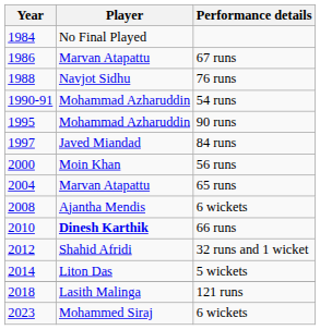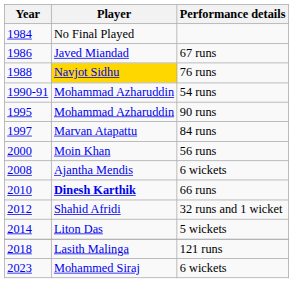 <table class="wikitable" style="text-align:left;">
 <tr>
 <th>Year</th>
 <th>Player</th>
 <th>Performance details</th>
 </tr>
 <tr>
 <td><a href='#'>1984</a></td>
 <td>No Final Played</td>
 <td></td>
 </tr>
 <tr>
 <td><a href='#'>1986</a></td>
-<td> <a href='#'>Marvan Atapattu</a></td>
+<td> <a href='#'>Javed Miandad</a></td>
 <td>67 runs</td>
 </tr>
 <tr>
 <td><a href='#'>1988</a></td>
-<td> <a href='#'>Navjot Sidhu</a></td>
+<td style="background: gold;"> <a href='#'>Navjot Sidhu</a></td>
 <td>76 runs</td>
 </tr>
 <tr>
 <td><a href='#'>1990-91</a></td>
 <td> <a href='#'>Mohammad Azharuddin</a></td>
 <td>54 runs</td>
 </tr>
 <tr>
 <td><a href='#'>1995</a></td>
 <td> <a href='#'>Mohammad Azharuddin</a></td>
 <td>90 runs</td>
 </tr>
 <tr>
 <td><a href='#'>1997</a></td>
-<td> <a href='#'>Javed Miandad</a></td>
+<td> <a href='#'>Marvan Atapattu</a></td>
 <td>84 runs</td>
 </tr>
 <tr>
 <td><a href='#'>2000</a></td>
 <td> <a href='#'>Moin Khan</a></td>
 <td>56 runs</td>
-</tr>
-<tr>
-<td><a href='#'>2004</a></td>
-<td> <a href='#'>Marvan Atapattu</a></td>
-<td>65 runs</td>
 </tr>
 <tr>
 <td><a href='#'>2008</a></td>
 <td> <a href='#'>Ajantha Mendis</a></td>
 <td>6 wickets</td>
 </tr>
 <tr>
 <td><a href='#'>2010</a></td>
 <td><strong> <a href='#'>Dinesh Karthik</a></strong></td>
 <td>66 runs</td>
 </tr>
 <tr>
 <td><a href='#'>2012</a></td>
 <td> <a href='#'>Shahid Afridi</a></td>
 <td>32 runs and 1 wicket</td>
 </tr>
 <tr>
 <td><a href='#'>2014</a></td>
 <td> <a href='#'>Liton Das</a></td>
 <td>5 wickets</td>
 </tr>
 <tr>
 </tr>
 <tr>
 <td><a href='#'>2018</a></td>
 <td> <a href='#'>Lasith Malinga</a></td>
 <td>121 runs</td>
 </tr>
 <tr>
 <td><a href='#'>2023</a></td>
 <td> <a href='#'>Mohammed Siraj</a></td>
 <td>6 wickets</td>
 </tr>
 </table>
